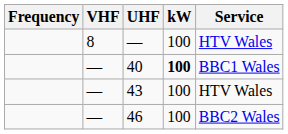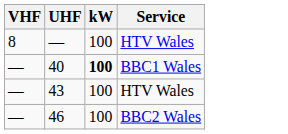 <table class="wikitable sortable">
 <tr>
-<th>Frequency</th>
 <th>VHF</th>
 <th>UHF</th>
 <th>kW</th>
 <th>Service</th>
 </tr>
 <tr>
-<td></td>
 <td>8</td>
 <td>—</td>
 <td>100</td>
 <td><a href='#'>HTV Wales</a></td>
 </tr>
 <tr>
-<td></td>
 <td>—</td>
 <td>40</td>
 <td><strong>100</strong></td>
 <td><a href='#'>BBC1 Wales</a></td>
 </tr>
 <tr>
-<td></td>
 <td>—</td>
 <td>43</td>
 <td>100</td>
 <td>HTV Wales</td>
 </tr>
 <tr>
-<td></td>
 <td>—</td>
 <td>46</td>
 <td>100</td>
 <td><a href='#'>BBC2 Wales</a></td>
 </tr>
 </table>
